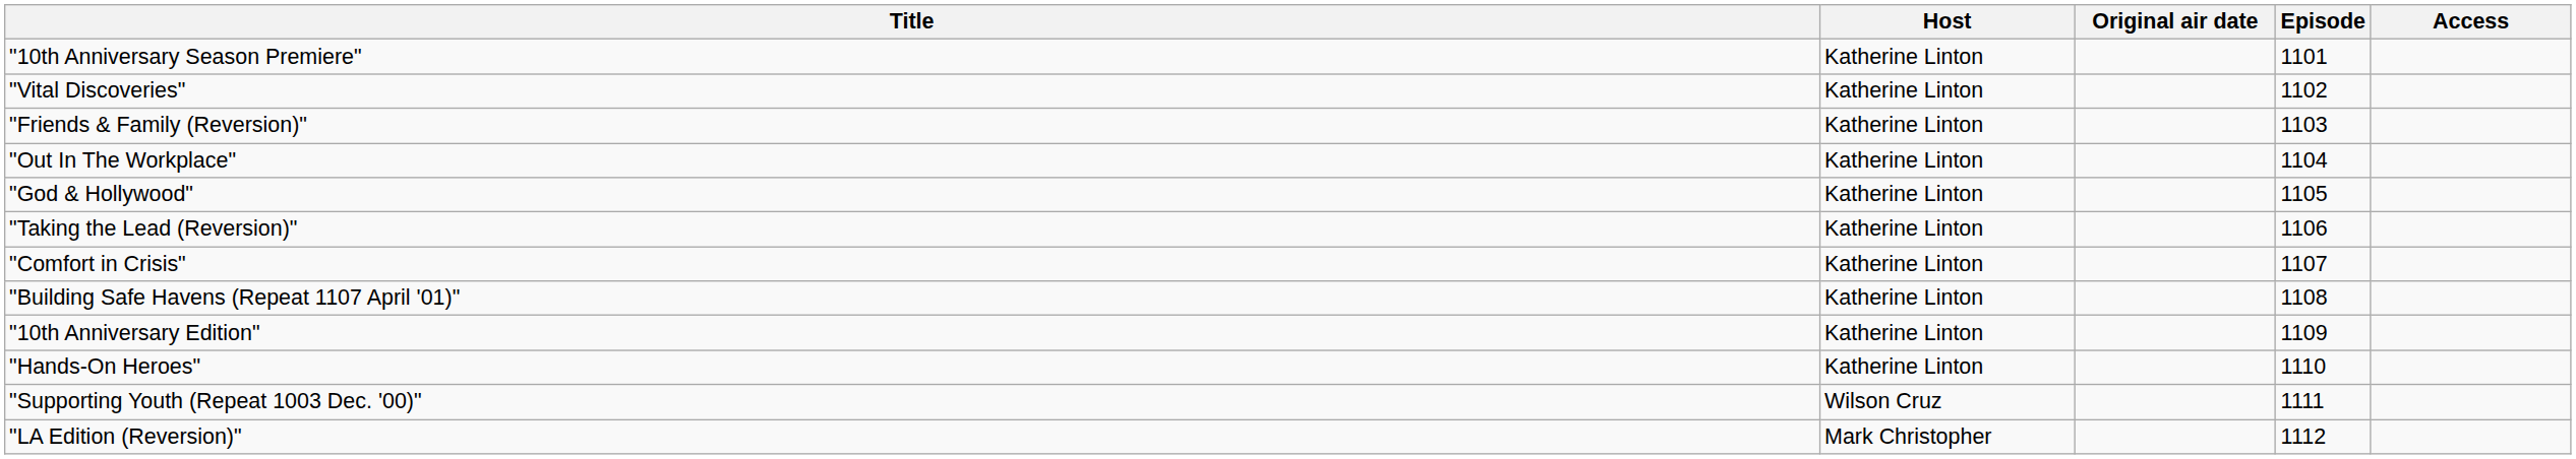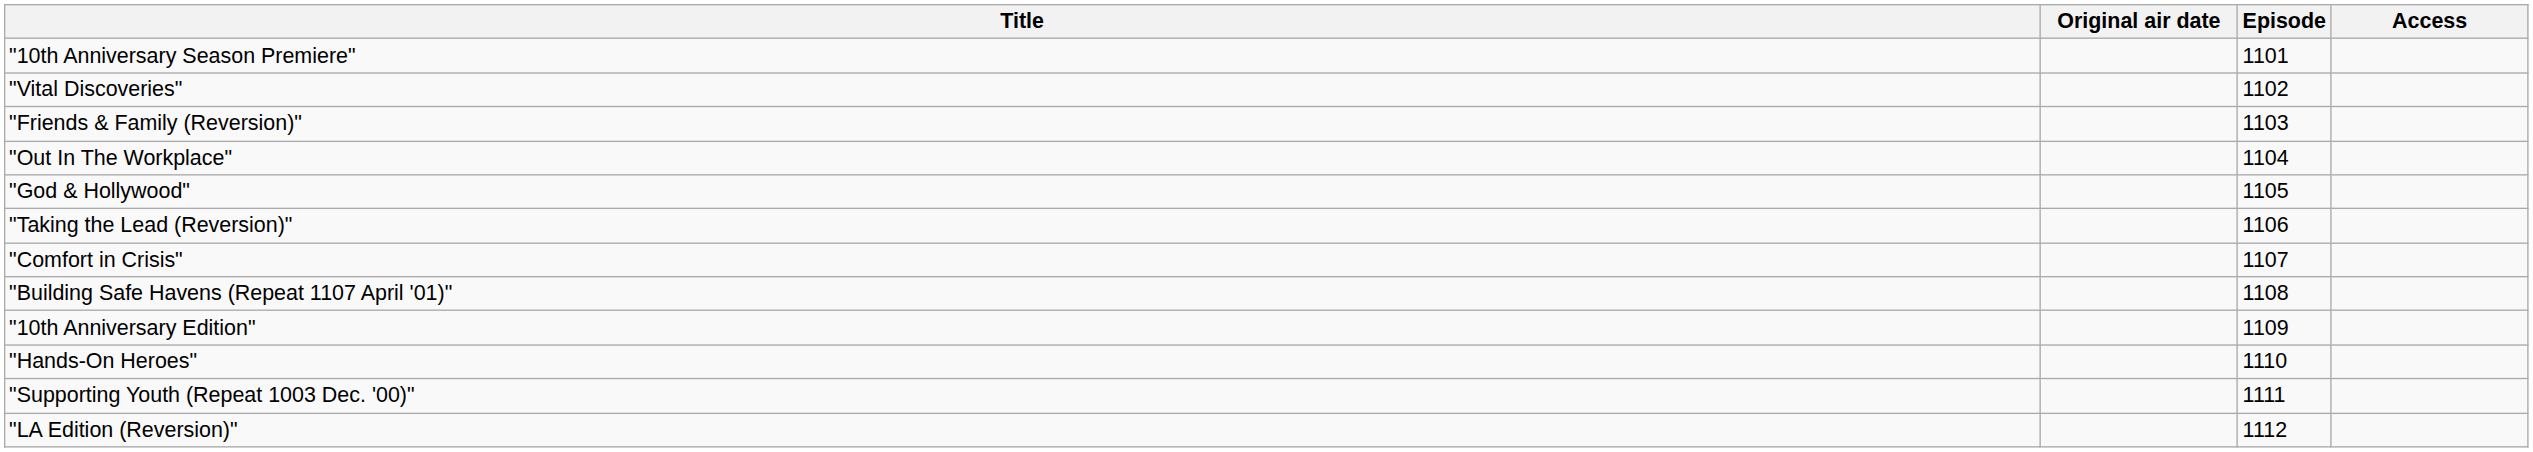 <table class="wikitable" style="text-align=center; width:95%; margin:auto;">
 <tr>
 <th>Title</th>
-<th width="180">Host</th>
 <th width="140">Original air date</th>
 <th width="40">Episode</th>
 <th width="140">Access</th>
 </tr>
 <tr>
 <td>"10th Anniversary Season Premiere"</td>
-<td>Katherine Linton</td>
 <td></td>
 <td>1101</td>
 <td></td>
 </tr>
 <tr>
 <td>"Vital Discoveries"</td>
-<td>Katherine Linton</td>
 <td></td>
 <td>1102</td>
 <td></td>
 </tr>
 <tr>
 <td>"Friends & Family (Reversion)"</td>
-<td>Katherine Linton</td>
 <td></td>
 <td>1103</td>
 <td></td>
 </tr>
 <tr>
 <td>"Out In The Workplace"</td>
-<td>Katherine Linton</td>
 <td></td>
 <td>1104</td>
 <td></td>
 </tr>
 <tr>
 <td>"God & Hollywood"</td>
-<td>Katherine Linton</td>
 <td></td>
 <td>1105</td>
 <td></td>
 </tr>
 <tr>
 <td>"Taking the Lead (Reversion)"</td>
-<td>Katherine Linton</td>
 <td></td>
 <td>1106</td>
 <td></td>
 </tr>
 <tr>
 <td>"Comfort in Crisis"</td>
-<td>Katherine Linton</td>
 <td></td>
 <td>1107</td>
 <td></td>
 </tr>
 <tr>
 <td>"Building Safe Havens (Repeat 1107 April '01)"</td>
-<td>Katherine Linton</td>
 <td></td>
 <td>1108</td>
 <td></td>
 </tr>
 <tr>
 <td>"10th Anniversary Edition"</td>
-<td>Katherine Linton</td>
 <td></td>
 <td>1109</td>
 <td></td>
 </tr>
 <tr>
 <td>"Hands-On Heroes"</td>
-<td>Katherine Linton</td>
 <td></td>
 <td>1110</td>
 <td></td>
 </tr>
 <tr>
 <td>"Supporting Youth (Repeat 1003 Dec. '00)"</td>
-<td>Wilson Cruz</td>
 <td></td>
 <td>1111</td>
 <td></td>
 </tr>
 <tr>
 <td>"LA Edition (Reversion)"</td>
-<td>Mark Christopher</td>
 <td></td>
 <td>1112</td>
 <td></td>
 </tr>
 </table>
